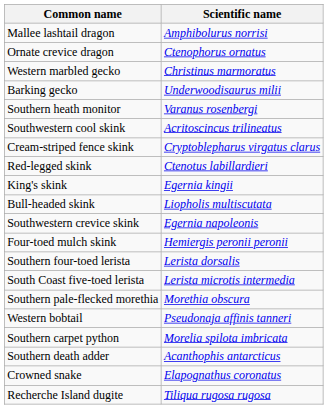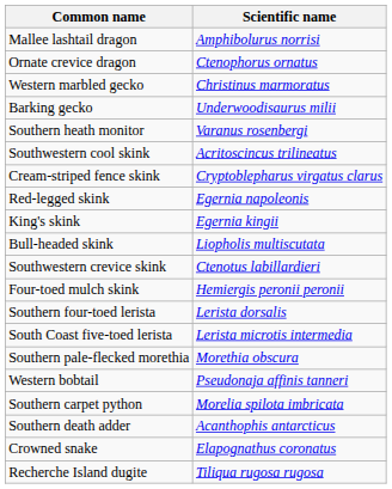 <table class="wikitable sortable">
 <tr>
 <th>Common name</th>
 <th>Scientific name</th>
 </tr>
 <tr>
 <td>Mallee lashtail dragon</td>
 <td><em><a href='#'>Amphibolurus norrisi</a></em></td>
 </tr>
 <tr>
 <td>Ornate crevice dragon</td>
 <td><em><a href='#'>Ctenophorus ornatus</a></em></td>
 </tr>
 <tr>
 <td>Western marbled gecko</td>
 <td><em><a href='#'>Christinus marmoratus</a></em></td>
 </tr>
 <tr>
 <td>Barking gecko</td>
 <td><em><a href='#'>Underwoodisaurus milii</a></em></td>
 </tr>
 <tr>
 <td>Southern heath monitor</td>
 <td><em><a href='#'>Varanus rosenbergi</a></em></td>
 </tr>
 <tr>
 <td>Southwestern cool skink</td>
 <td><em><a href='#'>Acritoscincus trilineatus</a></em></td>
 </tr>
 <tr>
 <td>Cream-striped fence skink</td>
 <td><em><a href='#'>Cryptoblepharus virgatus clarus</a></em></td>
 </tr>
 <tr>
 <td>Red-legged skink</td>
-<td><em><a href='#'>Ctenotus labillardieri</a></em></td>
+<td><em><a href='#'>Egernia napoleonis</a></em></td>
 </tr>
 <tr>
 <td>King's skink</td>
 <td><em><a href='#'>Egernia kingii</a></em></td>
 </tr>
 <tr>
 <td>Bull-headed skink</td>
 <td><em><a href='#'>Liopholis multiscutata</a></em></td>
 </tr>
 <tr>
 <td>Southwestern crevice skink</td>
-<td><em><a href='#'>Egernia napoleonis</a></em></td>
+<td><em><a href='#'>Ctenotus labillardieri</a></em></td>
 </tr>
 <tr>
 <td>Four-toed mulch skink</td>
 <td><em><a href='#'>Hemiergis peronii peronii</a></em></td>
 </tr>
 <tr>
 <td>Southern four-toed lerista</td>
 <td><em><a href='#'>Lerista dorsalis</a></em></td>
 </tr>
 <tr>
 <td>South Coast five-toed lerista</td>
 <td><em><a href='#'>Lerista microtis intermedia</a></em></td>
 </tr>
 <tr>
 <td>Southern pale-flecked morethia</td>
 <td><em><a href='#'>Morethia obscura</a></em></td>
 </tr>
 <tr>
 <td>Western bobtail</td>
 <td><em><a href='#'>Pseudonaja affinis tanneri</a></em></td>
 </tr>
 <tr>
 <td>Southern carpet python</td>
 <td><em><a href='#'>Morelia spilota imbricata</a></em></td>
 </tr>
 <tr>
 <td>Southern death adder</td>
 <td><em><a href='#'>Acanthophis antarcticus</a></em></td>
 </tr>
 <tr>
 <td>Crowned snake</td>
 <td><em><a href='#'>Elapognathus coronatus</a></em></td>
 </tr>
 <tr>
 <td>Recherche Island dugite</td>
 <td><em><a href='#'>Tiliqua rugosa rugosa</a></em></td>
 </tr>
 </table>
